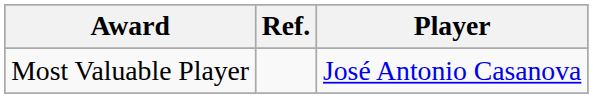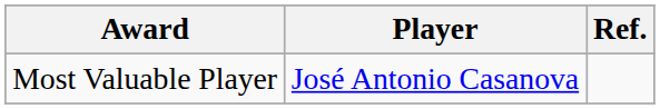 <table class="wikitable">
 <tr>
 <th>Award</th>
+<th>Player</th>
 <th>Ref.</th>
-<th>Player</th>
 </tr>
 <tr>
 <td scope="row">Most Valuable Player</td>
+<td> <a href='#'>José Antonio Casanova</a></td>
 <td align=center></td>
-<td> <a href='#'>José Antonio Casanova</a></td>
 </tr>
 </table>
